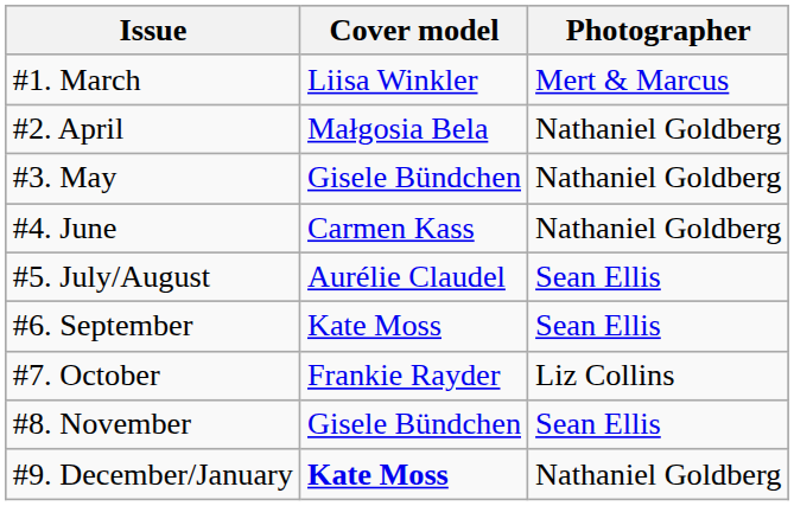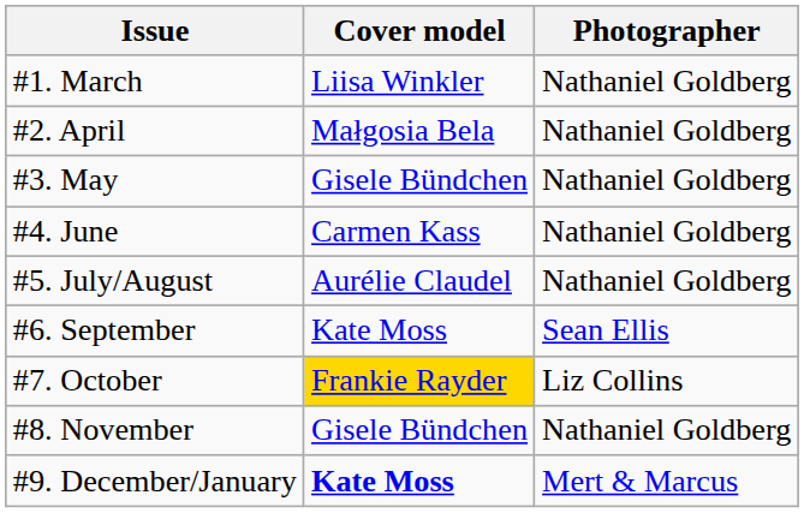 <table class="sortable wikitable">
 <tr>
 <th>Issue</th>
 <th>Cover model</th>
 <th>Photographer</th>
 </tr>
 <tr>
 <td>#1. March</td>
 <td><a href='#'>Liisa Winkler</a></td>
-<td><a href='#'>Mert & Marcus</a></td>
+<td>Nathaniel Goldberg</td>
 </tr>
 <tr>
 <td>#2. April</td>
 <td><a href='#'>Małgosia Bela</a></td>
 <td>Nathaniel Goldberg</td>
 </tr>
 <tr>
 <td>#3. May</td>
 <td><a href='#'>Gisele Bündchen</a></td>
 <td>Nathaniel Goldberg</td>
 </tr>
 <tr>
 <td>#4. June</td>
 <td><a href='#'>Carmen Kass</a></td>
 <td>Nathaniel Goldberg</td>
 </tr>
 <tr>
 <td>#5. July/August</td>
 <td><a href='#'>Aurélie Claudel</a></td>
-<td><a href='#'>Sean Ellis</a></td>
+<td>Nathaniel Goldberg</td>
 </tr>
 <tr>
 <td>#6. September</td>
 <td><a href='#'>Kate Moss</a></td>
 <td><a href='#'>Sean Ellis</a></td>
 </tr>
 <tr>
 <td>#7. October</td>
-<td><a href='#'>Frankie Rayder</a></td>
+<td style="background: gold;"><a href='#'>Frankie Rayder</a></td>
 <td>Liz Collins</td>
 </tr>
 <tr>
 <td>#8. November</td>
 <td><a href='#'>Gisele Bündchen</a></td>
-<td><a href='#'>Sean Ellis</a></td>
+<td>Nathaniel Goldberg</td>
 </tr>
 <tr>
 <td>#9. December/January</td>
 <td><strong><a href='#'>Kate Moss</a></strong></td>
-<td>Nathaniel Goldberg</td>
+<td><a href='#'>Mert & Marcus</a></td>
 </tr>
 </table>
